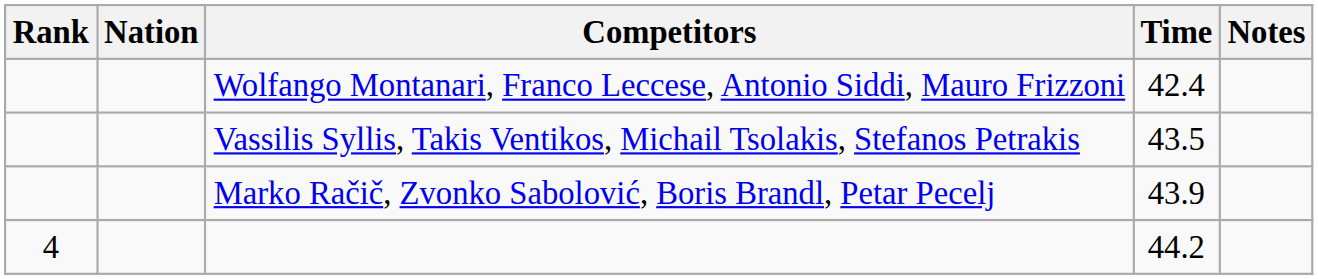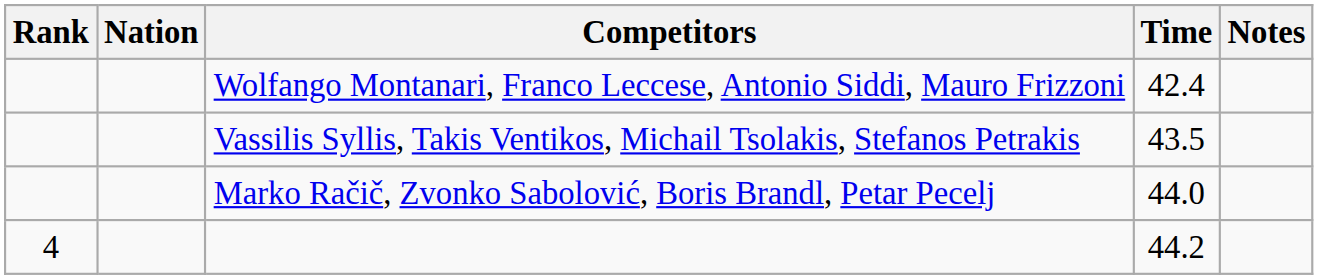 <table class="wikitable sortable" style="text-align:center; font-size:95%">
 <tr>
 <th>Rank</th>
 <th>Nation</th>
 <th>Competitors</th>
 <th>Time</th>
 <th>Notes</th>
 </tr>
 <tr>
 <td></td>
 <td align=left></td>
 <td align=left><a href='#'>Wolfango Montanari</a>, <a href='#'>Franco Leccese</a>, <a href='#'>Antonio Siddi</a>, <a href='#'>Mauro Frizzoni</a></td>
 <td>42.4</td>
 <td></td>
 </tr>
 <tr>
 <td></td>
 <td align=left></td>
 <td align=left><a href='#'>Vassilis Syllis</a>, <a href='#'>Takis Ventikos</a>, <a href='#'>Michail Tsolakis</a>, <a href='#'>Stefanos Petrakis</a></td>
 <td>43.5</td>
 <td></td>
 </tr>
 <tr>
 <td></td>
 <td align=left></td>
 <td align=left><a href='#'>Marko Račič</a>, <a href='#'>Zvonko Sabolović</a>, <a href='#'>Boris Brandl</a>, <a href='#'>Petar Pecelj</a></td>
-<td>43.9</td>
+<td>44.0</td>
 <td></td>
 </tr>
 <tr>
 <td>4</td>
 <td align=left></td>
 <td align=left></td>
 <td>44.2</td>
 <td></td>
 </tr>
 </table>
